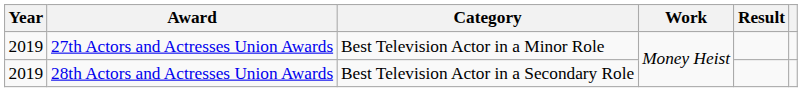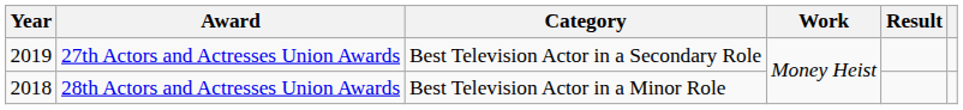 <table class="wikitable sortable">
 <tr>
 <th>Year</th>
 <th>Award</th>
 <th>Category</th>
 <th>Work</th>
 <th>Result</th>
 <th class="unsortable"></th>
 </tr>
 <tr>
 <td align = "center">2019</td>
 <td><a href='#'>27th Actors and Actresses Union Awards</a></td>
-<td>Best Television Actor in a Minor Role</td>
+<td>Best Television Actor in a Secondary Role</td>
 <td rowspan = "2"><em>Money Heist</em></td>
 <td></td>
 <td align = "center"></td>
 </tr>
 <tr>
-<td align = "center">2019</td>
+<td align = "center">2018</td>
 <td><a href='#'>28th Actors and Actresses Union Awards</a></td>
-<td>Best Television Actor in a Secondary Role</td>
+<td>Best Television Actor in a Minor Role</td>
 <td></td>
 <td align = "center"></td>
 </tr>
 </table>
